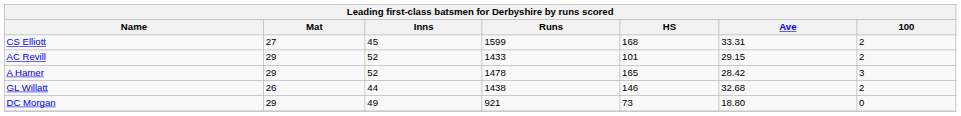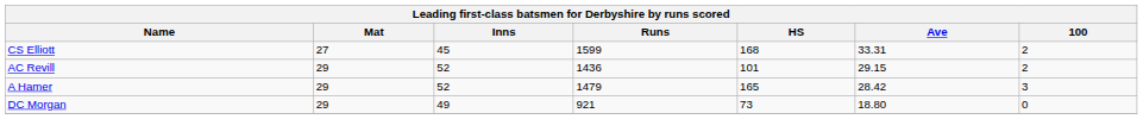 <table class="wikitable" width="80%">
 <tr bgcolor="#efefef">
 <th colspan=7>Leading first-class batsmen for Derbyshire by runs scored</th>
 </tr>
 <tr bgcolor="#efefef">
 <th>Name</th>
 <th>Mat</th>
 <th>Inns</th>
 <th>Runs</th>
 <th>HS</th>
 <th><a href='#'>Ave</a></th>
 <th>100</th>
 </tr>
 <tr>
 <td><a href='#'>CS Elliott</a></td>
 <td>27</td>
 <td>45</td>
 <td>1599</td>
 <td>168</td>
 <td>33.31</td>
 <td>2</td>
 </tr>
 <tr>
 <td><a href='#'>AC Revill</a></td>
 <td>29</td>
 <td>52</td>
-<td>1433</td>
+<td>1436</td>
 <td>101</td>
 <td>29.15</td>
 <td>2</td>
 </tr>
 <tr>
 <td><a href='#'>A Hamer</a></td>
 <td>29</td>
 <td>52</td>
-<td>1478</td>
+<td>1479</td>
 <td>165</td>
 <td>28.42</td>
 <td>3</td>
-</tr>
-<tr>
-<td><a href='#'>GL Willatt</a></td>
-<td>26</td>
-<td>44</td>
-<td>1438</td>
-<td>146</td>
-<td>32.68</td>
-<td>2</td>
 </tr>
 <tr>
 <td><a href='#'>DC Morgan</a></td>
 <td>29</td>
 <td>49</td>
 <td>921</td>
 <td>73</td>
 <td>18.80</td>
 <td>0</td>
 </tr>
 <tr>
 </tr>
 </table>
